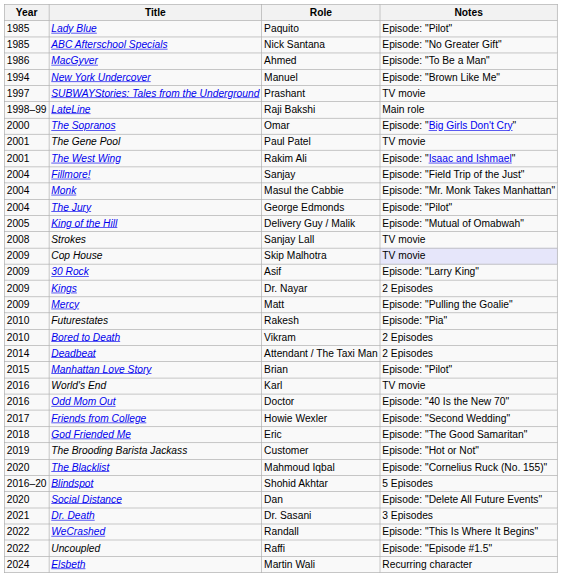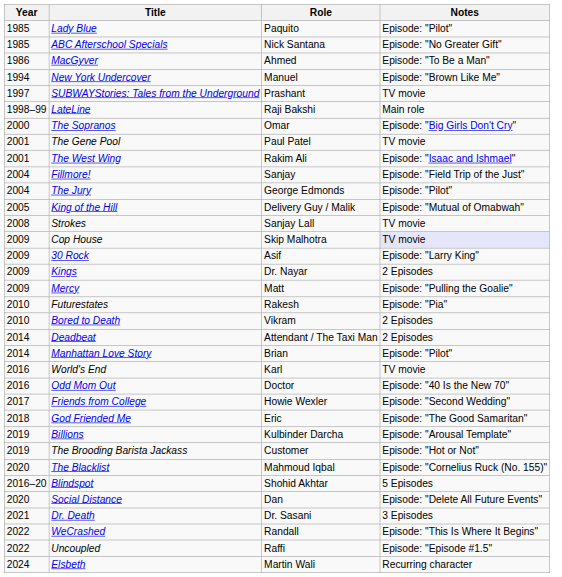 <table class="wikitable sortable">
 <tr>
 <th>Year</th>
 <th>Title</th>
 <th>Role</th>
 <th>Notes</th>
 </tr>
 <tr>
 <td>1985</td>
 <td><a href='#'><em>Lady Blue</em></a></td>
 <td>Paquito</td>
 <td>Episode: "Pilot"</td>
 </tr>
 <tr>
 <td>1985</td>
 <td><a href='#'><em>ABC Afterschool Specials</em></a></td>
 <td>Nick Santana</td>
 <td>Episode: "No Greater Gift"</td>
 </tr>
 <tr>
 <td>1986</td>
 <td><a href='#'><em>MacGyver</em></a></td>
 <td>Ahmed</td>
 <td>Episode: "To Be a Man"</td>
 </tr>
 <tr>
 <td>1994</td>
 <td><em><a href='#'>New York Undercover</a></em></td>
 <td>Manuel</td>
 <td>Episode: "Brown Like Me"</td>
 </tr>
 <tr>
 <td>1997</td>
 <td><em><a href='#'>SUBWAYStories: Tales from the Underground</a></em></td>
 <td>Prashant</td>
 <td>TV movie</td>
 </tr>
 <tr>
 <td>1998–99</td>
 <td><a href='#'><em>LateLine</em></a></td>
 <td>Raji Bakshi</td>
 <td>Main role</td>
 </tr>
 <tr>
 <td>2000</td>
 <td><em><a href='#'>The Sopranos</a></em></td>
 <td>Omar</td>
 <td>Episode: "<a href='#'>Big Girls Don't Cry</a>"</td>
 </tr>
 <tr>
 <td>2001</td>
 <td><em>The Gene Pool</em></td>
 <td>Paul Patel</td>
 <td>TV movie</td>
 </tr>
 <tr>
 <td>2001</td>
 <td><em><a href='#'>The West Wing</a></em></td>
 <td>Rakim Ali</td>
 <td>Episode: "<a href='#'>Isaac and Ishmael</a>"</td>
 </tr>
 <tr>
 <td>2004</td>
 <td><em><a href='#'>Fillmore!</a></em></td>
 <td>Sanjay</td>
 <td>Episode: "Field Trip of the Just"</td>
 </tr>
 <tr>
 <td>2004</td>
-<td><a href='#'><em>Monk</em></a></td>
-<td>Masul the Cabbie</td>
-<td>Episode: "Mr. Monk Takes Manhattan"</td>
-</tr>
-<tr>
-<td>2004</td>
 <td><a href='#'><em>The Jury</em></a></td>
 <td>George Edmonds</td>
 <td>Episode: "Pilot"</td>
 </tr>
 <tr>
 <td>2005</td>
 <td><em><a href='#'>King of the Hill</a></em></td>
 <td>Delivery Guy / Malik</td>
 <td>Episode: "Mutual of Omabwah"</td>
 </tr>
 <tr>
 <td>2008</td>
 <td><em>Strokes</em></td>
 <td>Sanjay Lall</td>
 <td>TV movie</td>
 </tr>
 <tr>
 <td>2009</td>
 <td><em>Cop House</em></td>
 <td>Skip Malhotra</td>
 <td style="background: lavender;">TV movie</td>
 </tr>
 <tr>
 <td>2009</td>
 <td><em><a href='#'>30 Rock</a></em></td>
 <td>Asif</td>
 <td>Episode: "Larry King"</td>
 </tr>
 <tr>
 <td>2009</td>
 <td><a href='#'><em>Kings</em></a></td>
 <td>Dr. Nayar</td>
 <td>2 Episodes</td>
 </tr>
 <tr>
 <td>2009</td>
 <td><a href='#'><em>Mercy</em></a></td>
 <td>Matt</td>
 <td>Episode: "Pulling the Goalie"</td>
 </tr>
 <tr>
 <td>2010</td>
 <td><em>Futurestates</em></td>
 <td>Rakesh</td>
 <td>Episode: "Pia"</td>
 </tr>
 <tr>
 <td>2010</td>
 <td><em><a href='#'>Bored to Death</a></em></td>
 <td>Vikram</td>
 <td>2 Episodes</td>
 </tr>
 <tr>
 <td>2014</td>
 <td><a href='#'><em>Deadbeat</em></a></td>
 <td>Attendant / The Taxi Man</td>
 <td>2 Episodes</td>
 </tr>
 <tr>
-<td>2015</td>
+<td>2014</td>
 <td><em><a href='#'>Manhattan Love Story</a></em></td>
 <td>Brian</td>
 <td>Episode: "Pilot"</td>
 </tr>
 <tr>
 <td>2016</td>
 <td><em>World's End</em></td>
 <td>Karl</td>
 <td>TV movie</td>
 </tr>
 <tr>
 <td>2016</td>
 <td><em><a href='#'>Odd Mom Out</a></em></td>
 <td>Doctor</td>
 <td>Episode: "40 Is the New 70"</td>
 </tr>
 <tr>
 <td>2017</td>
 <td><em><a href='#'>Friends from College</a></em></td>
 <td>Howie Wexler</td>
 <td>Episode: "Second Wedding"</td>
 </tr>
 <tr>
 <td>2018</td>
 <td><em><a href='#'>God Friended Me</a></em></td>
 <td>Eric</td>
 <td>Episode: "The Good Samaritan"</td>
+</tr>
+<tr>
+<td>2019</td>
+<td><a href='#'><em>Billions</em></a></td>
+<td>Kulbinder Darcha</td>
+<td>Episode: "Arousal Template"</td>
 </tr>
 <tr>
 <td>2019</td>
 <td><em>The Brooding Barista Jackass</em></td>
 <td>Customer</td>
 <td>Episode: "Hot or Not"</td>
 </tr>
 <tr>
 <td>2020</td>
 <td><a href='#'><em>The Blacklist</em></a></td>
 <td>Mahmoud Iqbal</td>
 <td>Episode: "Cornelius Ruck (No. 155)"</td>
 </tr>
 <tr>
 <td>2016–20</td>
 <td><a href='#'><em>Blindspot</em></a></td>
 <td>Shohid Akhtar</td>
 <td>5 Episodes</td>
 </tr>
 <tr>
 <td>2020</td>
 <td><a href='#'><em>Social Distance</em></a></td>
 <td>Dan</td>
 <td>Episode: "Delete All Future Events"</td>
 </tr>
 <tr>
 <td>2021</td>
 <td><a href='#'><em>Dr. Death</em></a></td>
 <td>Dr. Sasani</td>
 <td>3 Episodes</td>
 </tr>
 <tr>
 <td>2022</td>
 <td><em><a href='#'>WeCrashed</a></em></td>
 <td>Randall</td>
 <td>Episode: "This Is Where It Begins"</td>
 </tr>
 <tr>
 <td>2022</td>
 <td><em>Uncoupled</em></td>
 <td>Raffi</td>
 <td>Episode: "Episode #1.5"</td>
 </tr>
 <tr>
 <td>2024</td>
 <td><em><a href='#'>Elsbeth</a></em></td>
 <td>Martin Wali</td>
 <td>Recurring character</td>
 </tr>
 </table>
